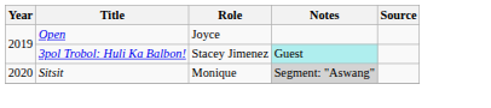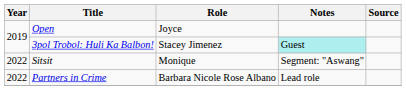 <table class="wikitable sortable" >
 <tr>
 <th>Year</th>
 <th>Title</th>
 <th>Role</th>
 <th class="unsortable">Notes </th>
 <th class="unsortable">Source </th>
 </tr>
 <tr>
 <td rowspan="2">2019</td>
 <td><em><a href='#'>Open</a></em></td>
 <td>Joyce</td>
 <td></td>
 <td></td>
 </tr>
 <tr>
 <td><em><a href='#'>3pol Trobol: Huli Ka Balbon!</a></em></td>
 <td>Stacey Jimenez</td>
 <td style="background: paleturquoise;">Guest</td>
 <td></td>
 </tr>
 <tr>
-<td>2020</td>
+<td>2022</td>
 <td><em>Sitsit</em></td>
 <td>Monique</td>
-<td style="background: lightgrey;">Segment: "Aswang"</td>
+<td>Segment: "Aswang"</td>
+<td></td>
+</tr>
+<tr>
+<td>2022</td>
+<td><em><a href='#'>Partners in Crime</a></em></td>
+<td>Barbara Nicole Rose Albano</td>
+<td>Lead role</td>
 <td></td>
 </tr>
 <tr>
 </tr>
 </table>
